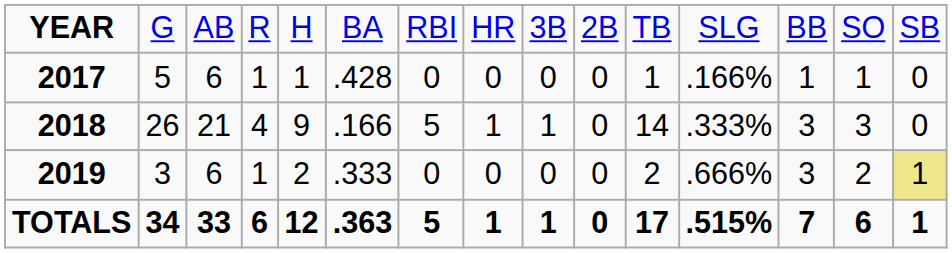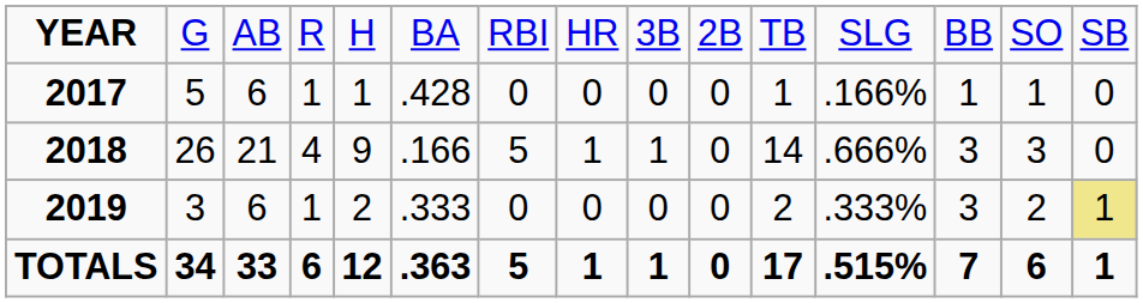 <table class="wikitable">
 <tr align=center>
 <td><strong>YEAR</strong></td>
 <td><a href='#'>G</a></td>
 <td><a href='#'>AB</a></td>
 <td><a href='#'>R</a></td>
 <td><a href='#'>H</a></td>
 <td><a href='#'>BA</a></td>
 <td><a href='#'>RBI</a></td>
 <td><a href='#'>HR</a></td>
 <td><a href='#'>3B</a></td>
 <td><a href='#'>2B</a></td>
 <td><a href='#'>TB</a></td>
 <td><a href='#'>SLG</a></td>
 <td><a href='#'>BB</a></td>
 <td><a href='#'>SO</a></td>
 <td><a href='#'>SB</a></td>
 </tr>
 <tr align=center>
 <td><strong>2017</strong></td>
 <td>5</td>
 <td>6</td>
 <td>1</td>
 <td>1</td>
 <td>.428</td>
 <td>0</td>
 <td>0</td>
 <td>0</td>
 <td>0</td>
 <td>1</td>
 <td>.166%</td>
 <td>1</td>
 <td>1</td>
 <td>0</td>
 </tr>
 <tr align=center>
 <td><strong>2018</strong></td>
 <td>26</td>
 <td>21</td>
 <td>4</td>
 <td>9</td>
 <td>.166</td>
 <td>5</td>
 <td>1</td>
 <td>1</td>
 <td>0</td>
 <td>14</td>
-<td>.333%</td>
+<td>.666%</td>
 <td>3</td>
 <td>3</td>
 <td>0</td>
 </tr>
 <tr align=center>
 <td><strong>2019</strong></td>
 <td>3</td>
 <td>6</td>
 <td>1</td>
 <td>2</td>
 <td>.333</td>
 <td>0</td>
 <td>0</td>
 <td>0</td>
 <td>0</td>
 <td>2</td>
-<td>.666%</td>
+<td>.333%</td>
 <td>3</td>
 <td>2</td>
 <td style="background: khaki;">1</td>
 </tr>
 <tr align=center>
 <td><strong>TOTALS</strong></td>
 <td><strong>34</strong></td>
 <td><strong>33</strong></td>
 <td><strong>6</strong></td>
 <td><strong>12</strong></td>
 <td><strong>.363</strong></td>
 <td><strong>5</strong></td>
 <td><strong>1</strong></td>
 <td><strong>1</strong></td>
 <td><strong>0</strong></td>
 <td><strong>17</strong></td>
 <td><strong>.515%</strong></td>
 <td><strong>7</strong></td>
 <td><strong>6</strong></td>
 <td><strong>1</strong></td>
 </tr>
 </table>
